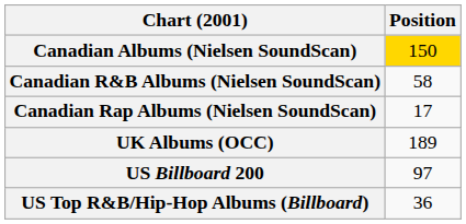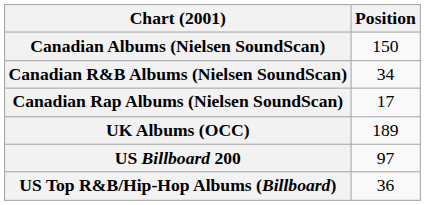 <table class="wikitable sortable plainrowheaders" style="text-align:center">
 <tr>
 <th scope="col">Chart (2001)</th>
 <th scope="col">Position</th>
 </tr>
 <tr>
 <th scope="row">Canadian Albums (Nielsen SoundScan)</th>
-<td style="background: gold;">150</td>
+<td>150</td>
 </tr>
 <tr>
 <th scope="row">Canadian R&B Albums (Nielsen SoundScan)</th>
-<td>58</td>
+<td>34</td>
 </tr>
 <tr>
 <th scope="row">Canadian Rap Albums (Nielsen SoundScan)</th>
 <td>17</td>
 </tr>
 <tr>
 <th scope="row">UK Albums (OCC)</th>
 <td>189</td>
 </tr>
 <tr>
 <th scope="row">US <em>Billboard</em> 200</th>
 <td>97</td>
 </tr>
 <tr>
 <th scope="row">US Top R&B/Hip-Hop Albums (<em>Billboard</em>)</th>
 <td>36</td>
 </tr>
 </table>
